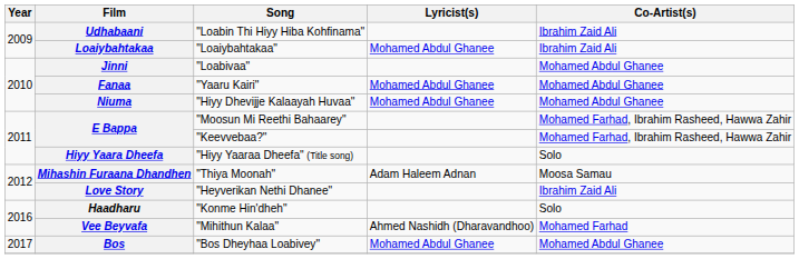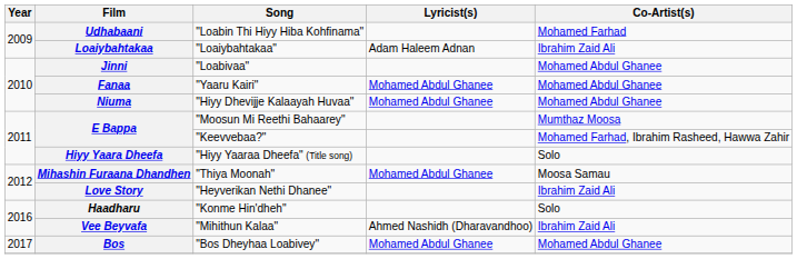 <table class="wikitable plainrowheaders">
 <tr>
 <th scope="col">Year</th>
 <th scope="col">Film</th>
 <th scope="col">Song</th>
 <th>Lyricist(s)</th>
 <th scope="col">Co-Artist(s)</th>
 </tr>
 <tr>
 <td rowspan="2">2009</td>
 <th scope="row"><em><a href='#'>Udhabaani</a></em></th>
 <td>"Loabin Thi Hiyy Hiba Kohfinama"</td>
 <td></td>
-<td><a href='#'>Ibrahim Zaid Ali</a></td>
+<td><a href='#'>Mohamed Farhad</a></td>
 </tr>
 <tr>
 <th scope="row"><em><a href='#'>Loaiybahtakaa</a></em></th>
 <td>"Loaiybahtakaa"</td>
-<td><a href='#'>Mohamed Abdul Ghanee</a></td>
+<td>Adam Haleem Adnan</td>
 <td><a href='#'>Ibrahim Zaid Ali</a></td>
 </tr>
 <tr>
 <td rowspan="3">2010</td>
 <th scope="row"><em><a href='#'>Jinni</a></em></th>
 <td>"Loabivaa"</td>
 <td></td>
 <td><a href='#'>Mohamed Abdul Ghanee</a></td>
 </tr>
 <tr>
 <th scope="row"><em><a href='#'>Fanaa</a></em></th>
 <td>"Yaaru Kairi"</td>
 <td><a href='#'>Mohamed Abdul Ghanee</a></td>
 <td><a href='#'>Mohamed Abdul Ghanee</a></td>
 </tr>
 <tr>
 <th scope="row"><em><a href='#'>Niuma</a></em></th>
 <td>"Hiyy Dhevijje Kalaayah Huvaa" </td>
 <td><a href='#'>Mohamed Abdul Ghanee</a></td>
 <td><a href='#'>Mohamed Abdul Ghanee</a></td>
 </tr>
 <tr>
 <td rowspan="3">2011</td>
 <th rowspan="2" scope="row"><em><a href='#'>E Bappa</a></em></th>
 <td>"Moosun Mi Reethi Bahaarey"</td>
 <td></td>
-<td><a href='#'>Mohamed Farhad</a>, Ibrahim Rasheed, Hawwa Zahir</td>
+<td><a href='#'>Mumthaz Moosa</a></td>
 </tr>
 <tr>
 <td>"Keevvebaa?"</td>
 <td></td>
 <td><a href='#'>Mohamed Farhad</a>, Ibrahim Rasheed, Hawwa Zahir</td>
 </tr>
 <tr>
 <th scope="row"><em><a href='#'>Hiyy Yaara Dheefa</a></em></th>
 <td>"Hiyy Yaaraa Dheefa" <small>(Title song)</small></td>
 <td></td>
 <td>Solo</td>
 </tr>
 <tr>
 <td rowspan="2">2012</td>
 <th scope="row"><em><a href='#'>Mihashin Furaana Dhandhen</a></em></th>
 <td>"Thiya Moonah"</td>
-<td>Adam Haleem Adnan</td>
+<td><a href='#'>Mohamed Abdul Ghanee</a></td>
 <td>Moosa Samau</td>
 </tr>
 <tr>
 <th scope="row"><em><a href='#'>Love Story</a></em></th>
 <td>"Heyverikan Nethi Dhanee"</td>
 <td></td>
 <td><a href='#'>Ibrahim Zaid Ali</a></td>
 </tr>
 <tr>
 <td rowspan="2">2016</td>
 <th scope="row"><em>Haadharu</em></th>
 <td>"Konme Hin'dheh"</td>
 <td></td>
 <td>Solo</td>
 </tr>
 <tr>
 <th scope="row"><em><a href='#'>Vee Beyvafa</a></em></th>
 <td>"Mihithun Kalaa"</td>
 <td>Ahmed Nashidh (Dharavandhoo)</td>
-<td><a href='#'>Mohamed Farhad</a></td>
+<td><a href='#'>Ibrahim Zaid Ali</a></td>
 </tr>
 <tr>
 <td>2017</td>
 <th scope="row"><em><a href='#'>Bos</a></em></th>
 <td>"Bos Dheyhaa Loabivey"</td>
 <td><a href='#'>Mohamed Abdul Ghanee</a></td>
 <td><a href='#'>Mohamed Abdul Ghanee</a></td>
 </tr>
 <tr>
 </tr>
 </table>
